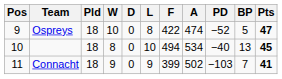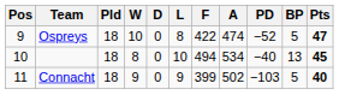 <table class="wikitable" style="text-align:center">
 <tr>
 <th width="30">Pos</th>
 <th>Team</th>
 <th width="20">Pld</th>
 <th width="20">W</th>
 <th width="20">D</th>
 <th width="20">L</th>
 <th width="20">F</th>
 <th width="20">A</th>
 <th width="30">PD</th>
 <th width="20">BP</th>
 <th width="20">Pts</th>
 </tr>
 <tr>
 <td>9</td>
 <td style="text-align:left"> <a href='#'>Ospreys</a></td>
 <td>18</td>
 <td>10</td>
 <td>0</td>
 <td>8</td>
 <td>422</td>
 <td>474</td>
 <td>−52</td>
 <td>5</td>
 <td><strong>47</strong></td>
 </tr>
 <tr>
 <td>10</td>
 <td style="text-align:left"><strong></strong></td>
 <td>18</td>
 <td>8</td>
 <td>0</td>
 <td>10</td>
 <td>494</td>
 <td>534</td>
 <td>−40</td>
 <td>13</td>
 <td><strong>45</strong></td>
 </tr>
 <tr>
 <td>11</td>
 <td style="text-align:left"> <a href='#'>Connacht</a></td>
 <td>18</td>
 <td>9</td>
 <td>0</td>
 <td>9</td>
 <td>399</td>
 <td>502</td>
 <td>−103</td>
-<td>7</td>
-<td><strong>41</strong></td>
+<td>5</td>
+<td><strong>40</strong></td>
 </tr>
 </table>
